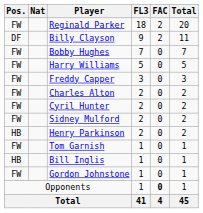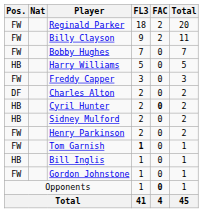 <table class="wikitable"  style="text-align:center; border:1px #aaa solid;">
 <tr>
 <th>Pos.</th>
 <th>Nat</th>
 <th>Player</th>
 <th>FL3</th>
 <th>FAC</th>
 <th>Total</th>
 </tr>
 <tr>
 <td>FW</td>
 <td></td>
 <td style="text-align:left;"><a href='#'>Reginald Parker</a></td>
 <td>18</td>
 <td>2</td>
 <td>20</td>
 </tr>
 <tr>
-<td>DF</td>
+<td>FW</td>
 <td></td>
 <td style="text-align:left;"><a href='#'>Billy Clayson</a></td>
 <td>9</td>
 <td>2</td>
 <td>11</td>
 </tr>
 <tr>
 <td>FW</td>
 <td></td>
 <td style="text-align:left;"><a href='#'>Bobby Hughes</a></td>
 <td>7</td>
 <td>0</td>
 <td>7</td>
 </tr>
 <tr>
-<td>FW</td>
+<td>HB</td>
 <td></td>
 <td style="text-align:left;"><a href='#'>Harry Williams</a></td>
 <td>5</td>
 <td>0</td>
 <td>5</td>
 </tr>
 <tr>
 <td>FW</td>
 <td></td>
 <td style="text-align:left;"><a href='#'>Freddy Capper</a></td>
 <td>3</td>
 <td>0</td>
 <td>3</td>
 </tr>
 <tr>
-<td>FW</td>
+<td>DF</td>
 <td></td>
 <td style="text-align:left;"><a href='#'>Charles Alton</a></td>
 <td>2</td>
 <td>0</td>
 <td>2</td>
 </tr>
 <tr>
-<td>FW</td>
+<td>HB</td>
 <td></td>
 <td style="text-align:left;"><a href='#'>Cyril Hunter</a></td>
 <td>2</td>
-<td>0</td>
+<td><strong>0</strong></td>
 <td>2</td>
 </tr>
 <tr>
-<td>FW</td>
+<td>HB</td>
 <td></td>
 <td style="text-align:left;"><a href='#'>Sidney Mulford</a></td>
 <td>2</td>
 <td>0</td>
 <td>2</td>
 </tr>
 <tr>
-<td>HB</td>
+<td>FW</td>
 <td></td>
 <td style="text-align:left;"><a href='#'>Henry Parkinson</a></td>
 <td>2</td>
 <td>0</td>
 <td>2</td>
 </tr>
 <tr>
 <td>FW</td>
 <td></td>
 <td style="text-align:left;"><a href='#'>Tom Garnish</a></td>
-<td>1</td>
+<td><strong>1</strong></td>
 <td>0</td>
 <td>1</td>
 </tr>
 <tr>
 <td>HB</td>
 <td></td>
 <td style="text-align:left;"><a href='#'>Bill Inglis</a></td>
 <td>1</td>
 <td>0</td>
 <td>1</td>
 </tr>
 <tr>
 <td>FW</td>
 <td></td>
 <td style="text-align:left;"><a href='#'>Gordon Johnstone</a></td>
 <td>1</td>
 <td>0</td>
 <td>1</td>
 </tr>
 <tr>
 <td colspan="3">Opponents</td>
 <td>1</td>
 <td><strong>0</strong></td>
 <td>1</td>
 </tr>
 <tr>
 <th colspan="3">Total</th>
 <th>41</th>
 <th>4</th>
 <th>45</th>
 </tr>
 </table>
